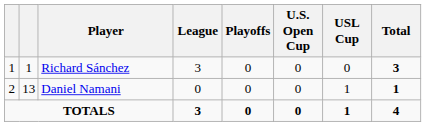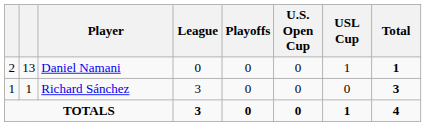 <table class="wikitable sortable" style="font-size: 95%; text-align: center;">
 <tr>
 <th width=10></th>
 <th width=10></th>
 <th width=150>Player</th>
 <th width=50>League</th>
 <th width=50>Playoffs</th>
 <th width=50>U.S. Open Cup</th>
 <th width=50>USL Cup</th>
 <th width=50>Total</th>
 </tr>
 <tr>
+<td>2</td>
+<td>13</td>
+<td align=left> <a href='#'>Daniel Namani</a></td>
+<td>0</td>
+<td>0</td>
+<td>0</td>
+<td>1</td>
+<td><strong>1</strong></td>
+</tr>
+<tr>
 <td>1</td>
 <td>1</td>
 <td align=left> <a href='#'>Richard Sánchez</a></td>
 <td>3</td>
 <td>0</td>
 <td>0</td>
 <td>0</td>
 <td><strong>3</strong></td>
 </tr>
 <tr>
-<td>2</td>
-<td>13</td>
-<td align=left> <a href='#'>Daniel Namani</a></td>
-<td>0</td>
-<td>0</td>
-<td>0</td>
-<td>1</td>
-<td><strong>1</strong></td>
-</tr>
-<tr>
 <td colspan="3"><strong>TOTALS</strong></td>
 <td><strong>3</strong></td>
 <td><strong>0</strong></td>
 <td><strong>0</strong></td>
 <td><strong>1</strong></td>
 <td><strong>4</strong></td>
 </tr>
 </table>
